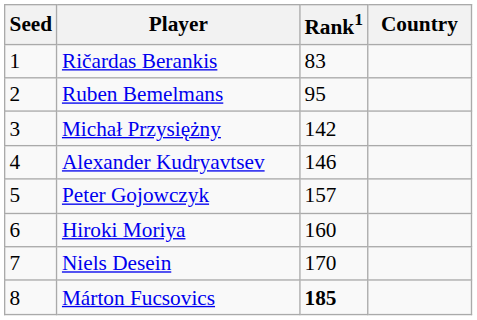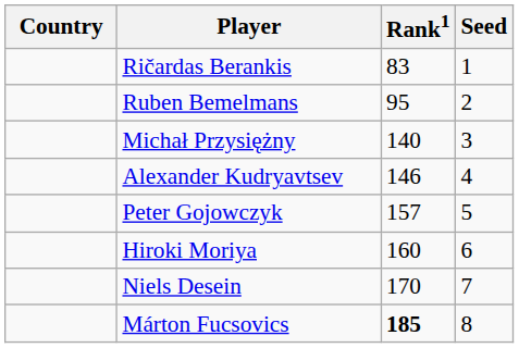 <table class="sortable wikitable">
 <tr>
-<th>Seed</th>
+<th width="70">Country</th>
 <th width="175">Player</th>
 <th>Rank<sup>1</sup></th>
-<th width="70">Country</th>
+<th>Seed</th>
 </tr>
 <tr>
-<td>1</td>
+<td></td>
 <td><a href='#'>Ričardas Berankis</a></td>
 <td>83</td>
-<td></td>
+<td>1</td>
 </tr>
 <tr>
-<td>2</td>
+<td></td>
 <td><a href='#'>Ruben Bemelmans</a></td>
 <td>95</td>
-<td></td>
+<td>2</td>
 </tr>
 <tr>
+<td></td>
+<td><a href='#'>Michał Przysiężny</a></td>
+<td>140</td>
 <td>3</td>
-<td><a href='#'>Michał Przysiężny</a></td>
-<td>142</td>
-<td></td>
 </tr>
 <tr>
-<td>4</td>
+<td></td>
 <td><a href='#'>Alexander Kudryavtsev</a></td>
 <td>146</td>
-<td></td>
+<td>4</td>
 </tr>
 <tr>
-<td>5</td>
+<td></td>
 <td><a href='#'>Peter Gojowczyk</a></td>
 <td>157</td>
-<td></td>
+<td>5</td>
 </tr>
 <tr>
-<td>6</td>
+<td></td>
 <td><a href='#'>Hiroki Moriya</a></td>
 <td>160</td>
-<td></td>
+<td>6</td>
 </tr>
 <tr>
-<td>7</td>
+<td></td>
 <td><a href='#'>Niels Desein</a></td>
 <td>170</td>
-<td></td>
+<td>7</td>
 </tr>
 <tr>
-<td>8</td>
+<td></td>
 <td><a href='#'>Márton Fucsovics</a></td>
 <td><strong>185</strong></td>
-<td></td>
+<td>8</td>
 </tr>
 </table>
